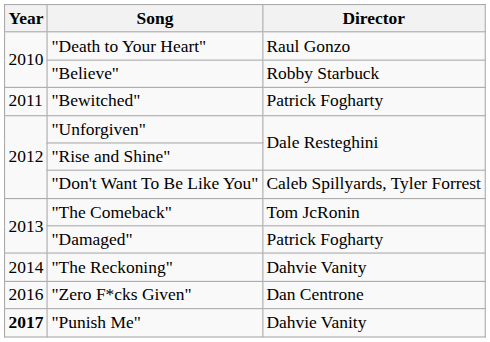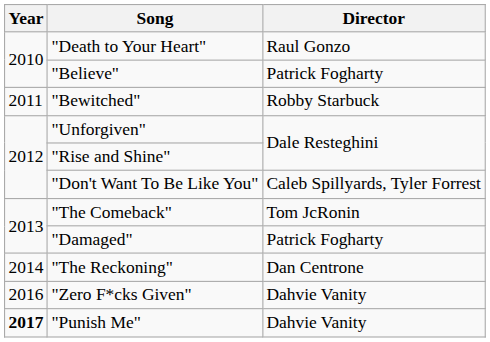 <table class="wikitable">
 <tr>
 <th>Year</th>
 <th>Song</th>
 <th>Director</th>
 </tr>
 <tr>
 <td rowspan="2">2010</td>
 <td>"Death to Your Heart"</td>
 <td>Raul Gonzo</td>
 </tr>
 <tr>
 <td>"Believe"</td>
-<td>Robby Starbuck</td>
+<td>Patrick Fogharty</td>
 </tr>
 <tr>
 <td>2011</td>
 <td>"Bewitched"</td>
-<td>Patrick Fogharty</td>
+<td>Robby Starbuck</td>
 </tr>
 <tr>
 <td rowspan="3">2012</td>
 <td>"Unforgiven"</td>
 <td rowspan="2">Dale Resteghini</td>
 </tr>
 <tr>
 <td>"Rise and Shine"</td>
 </tr>
 <tr>
 <td>"Don't Want To Be Like You"</td>
 <td>Caleb Spillyards, Tyler Forrest</td>
 </tr>
 <tr>
 <td rowspan=2>2013</td>
 <td>"The Comeback"</td>
 <td>Tom JcRonin</td>
 </tr>
 <tr>
 <td>"Damaged"</td>
 <td>Patrick Fogharty</td>
 </tr>
 <tr>
 <td>2014</td>
 <td>"The Reckoning"</td>
-<td>Dahvie Vanity</td>
+<td>Dan Centrone</td>
 </tr>
 <tr>
 <td>2016</td>
 <td>"Zero F*cks Given"</td>
-<td>Dan Centrone</td>
+<td>Dahvie Vanity</td>
 </tr>
 <tr>
 <td><strong>2017</strong></td>
 <td>"Punish Me"</td>
 <td>Dahvie Vanity</td>
 </tr>
 </table>
